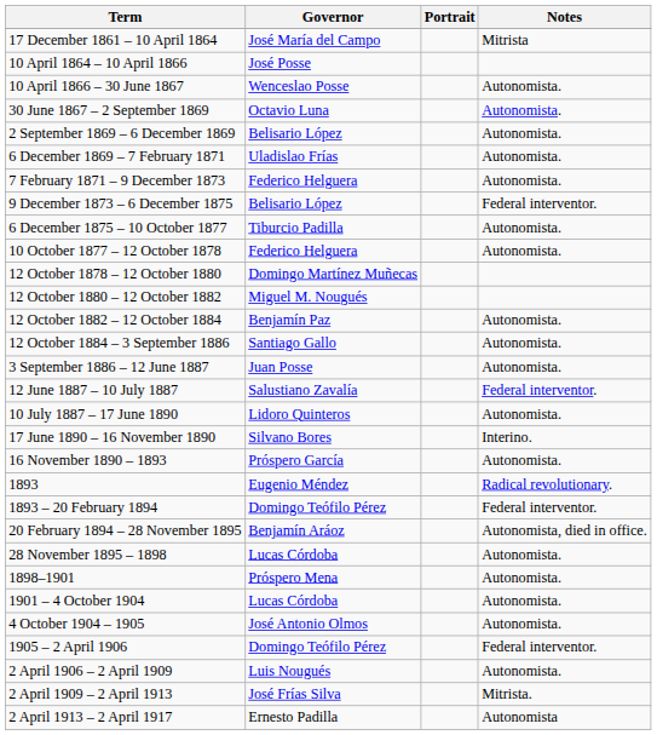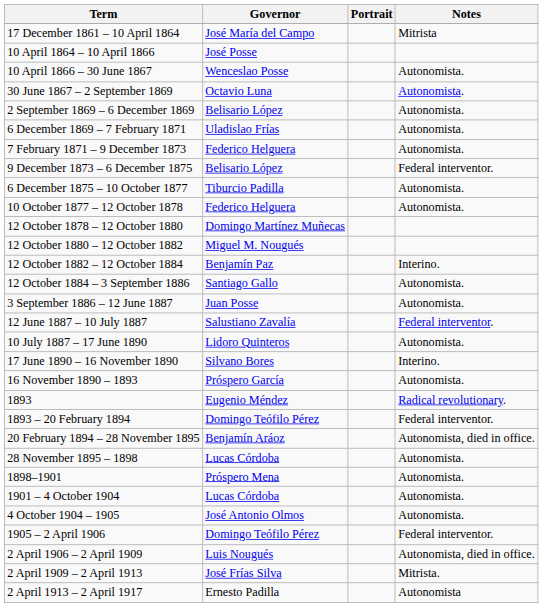 <table class="wikitable sortable">
 <tr>
 <th>Term</th>
 <th>Governor</th>
 <th>Portrait</th>
 <th>Notes</th>
 </tr>
 <tr>
 </tr>
 <tr>
 <td>17 December 1861 – 10 April 1864</td>
 <td><a href='#'>José María del Campo</a></td>
 <td></td>
 <td>Mitrista</td>
 </tr>
 <tr>
 <td>10 April 1864 – 10 April 1866</td>
 <td><a href='#'>José Posse</a></td>
 <td></td>
 <td></td>
 </tr>
 <tr>
 <td>10 April 1866 – 30 June 1867</td>
 <td><a href='#'>Wenceslao Posse</a></td>
 <td></td>
 <td>Autonomista.</td>
 </tr>
 <tr>
 <td>30 June 1867 – 2 September 1869</td>
 <td><a href='#'>Octavio Luna</a></td>
 <td></td>
 <td><a href='#'>Autonomista</a>.</td>
 </tr>
 <tr>
 <td>2 September 1869 – 6 December 1869</td>
 <td><a href='#'>Belisario López</a></td>
 <td></td>
 <td>Autonomista.</td>
 </tr>
 <tr>
 <td>6 December 1869 – 7 February 1871</td>
 <td><a href='#'>Uladislao Frías</a></td>
 <td></td>
 <td>Autonomista.</td>
 </tr>
 <tr>
 <td>7 February 1871 – 9 December 1873</td>
 <td><a href='#'>Federico Helguera</a></td>
 <td></td>
 <td>Autonomista.</td>
 </tr>
 <tr>
 <td>9 December 1873 – 6 December 1875</td>
 <td><a href='#'>Belisario López</a></td>
 <td></td>
 <td>Federal interventor.</td>
 </tr>
 <tr>
 <td>6 December 1875 – 10  October 1877</td>
 <td><a href='#'>Tiburcio Padilla</a></td>
 <td></td>
 <td>Autonomista.</td>
 </tr>
 <tr>
 <td>10  October 1877 – 12  October 1878</td>
 <td><a href='#'>Federico Helguera</a></td>
 <td></td>
 <td>Autonomista.</td>
 </tr>
 <tr>
 <td>12  October 1878 – 12  October 1880</td>
 <td><a href='#'>Domingo Martínez Muñecas</a></td>
 <td></td>
 <td></td>
 </tr>
 <tr>
 <td>12  October 1880 – 12 October 1882</td>
 <td><a href='#'>Miguel M. Nougués</a></td>
 <td></td>
 <td></td>
 </tr>
 <tr>
 <td>12 October 1882 – 12  October 1884</td>
 <td><a href='#'>Benjamín Paz</a></td>
 <td></td>
-<td>Autonomista.</td>
+<td>Interino.</td>
 </tr>
 <tr>
 <td>12  October 1884 – 3 September 1886</td>
 <td><a href='#'>Santiago Gallo</a></td>
 <td></td>
 <td>Autonomista.</td>
 </tr>
 <tr>
 <td>3 September 1886 – 12 June 1887</td>
 <td><a href='#'>Juan Posse</a></td>
 <td></td>
 <td>Autonomista.</td>
 </tr>
 <tr>
 <td>12 June 1887 – 10 July 1887</td>
 <td><a href='#'>Salustiano Zavalía</a></td>
 <td></td>
 <td><a href='#'>Federal interventor</a>.</td>
 </tr>
 <tr>
 <td>10 July 1887 – 17 June 1890</td>
 <td><a href='#'>Lidoro Quinteros</a></td>
 <td></td>
 <td>Autonomista.</td>
 </tr>
 <tr>
 <td>17 June 1890 – 16 November 1890</td>
 <td><a href='#'>Silvano Bores</a></td>
 <td></td>
 <td>Interino.</td>
 </tr>
 <tr>
 <td>16 November 1890 – 1893</td>
 <td><a href='#'>Próspero García</a></td>
 <td></td>
 <td>Autonomista.</td>
 </tr>
 <tr>
 <td>1893</td>
 <td><a href='#'>Eugenio Méndez</a></td>
 <td></td>
 <td><a href='#'>Radical revolutionary</a>.</td>
 </tr>
 <tr>
 <td>1893 – 20 February 1894</td>
 <td><a href='#'>Domingo Teófilo Pérez</a></td>
 <td></td>
 <td>Federal interventor.</td>
 </tr>
 <tr>
 <td>20 February 1894 – 28 November 1895</td>
 <td><a href='#'>Benjamín Aráoz</a></td>
 <td></td>
 <td>Autonomista, died in office.</td>
 </tr>
 <tr>
 <td>28 November 1895 – 1898</td>
 <td><a href='#'>Lucas Córdoba</a></td>
 <td></td>
 <td>Autonomista.</td>
 </tr>
 <tr>
 <td>1898–1901</td>
 <td><a href='#'>Próspero Mena</a></td>
 <td></td>
 <td>Autonomista.</td>
 </tr>
 <tr>
 <td>1901 – 4  October 1904</td>
 <td><a href='#'>Lucas Córdoba</a></td>
 <td></td>
 <td>Autonomista.</td>
 </tr>
 <tr>
 <td>4  October 1904 – 1905</td>
 <td><a href='#'>José Antonio Olmos</a></td>
 <td></td>
 <td>Autonomista.</td>
 </tr>
 <tr>
 <td>1905 – 2 April 1906</td>
 <td><a href='#'>Domingo Teófilo Pérez</a></td>
 <td></td>
 <td>Federal interventor.</td>
 </tr>
 <tr>
 <td>2 April 1906 – 2 April 1909</td>
 <td><a href='#'>Luis Nougués</a></td>
 <td></td>
-<td>Autonomista.</td>
+<td>Autonomista, died in office.</td>
 </tr>
 <tr>
 <td>2 April 1909 – 2 April 1913</td>
 <td><a href='#'>José Frías Silva</a></td>
 <td></td>
 <td>Mitrista.</td>
 </tr>
 <tr>
 <td>2 April 1913 – 2 April 1917</td>
 <td>Ernesto Padilla</td>
 <td></td>
 <td>Autonomista</td>
 </tr>
 </table>
